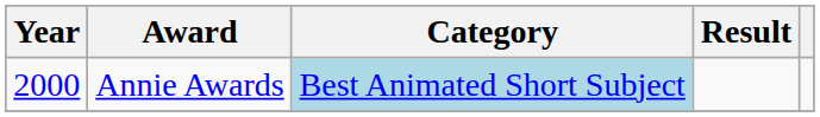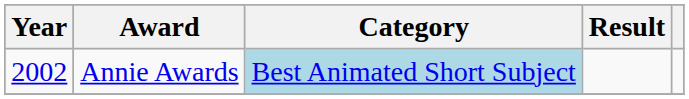 <table class="wikitable sortable" style="white-space:nowrap;">
 <tr>
 <th>Year</th>
 <th>Award</th>
 <th>Category</th>
 <th>Result</th>
 <th></th>
 </tr>
 <tr>
-<td><a href='#'>2000</a></td>
+<td><a href='#'>2002</a></td>
 <td><a href='#'>Annie Awards</a></td>
 <td style="background: lightblue;"><a href='#'>Best Animated Short Subject</a></td>
 <td></td>
 <td style="text-align:center;"></td>
 </tr>
 <tr>
 </tr>
 </table>
